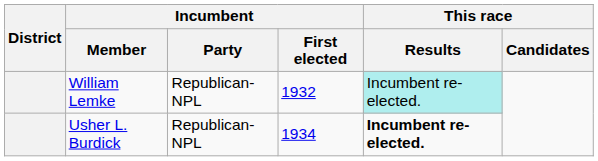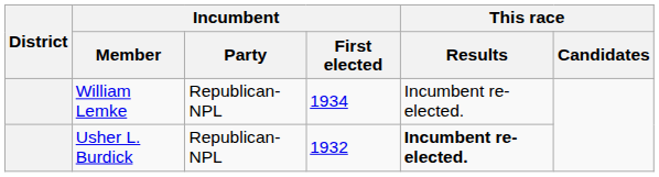 <table class=wikitable>
 <tr>
 <th rowspan=2>District</th>
 <th colspan=3>Incumbent</th>
 <th colspan=2>This race</th>
 </tr>
 <tr>
 <th>Member</th>
 <th>Party</th>
 <th>First elected</th>
 <th>Results</th>
 <th>Candidates</th>
 </tr>
 <tr>
 <th></th>
 <td><a href='#'>William Lemke</a></td>
 <td>Republican-NPL</td>
-<td><a href='#'>1932</a></td>
-<td style="background: paleturquoise;">Incumbent re-elected.</td>
+<td><a href='#'>1934</a></td>
+<td>Incumbent re-elected.</td>
 <td rowspan=2 nowrap></td>
 </tr>
 <tr>
 <th></th>
 <td><a href='#'>Usher L. Burdick</a></td>
 <td>Republican-NPL</td>
-<td><a href='#'>1934</a></td>
+<td><a href='#'>1932</a></td>
 <td><strong>Incumbent re-elected.</strong></td>
 </tr>
 </table>
